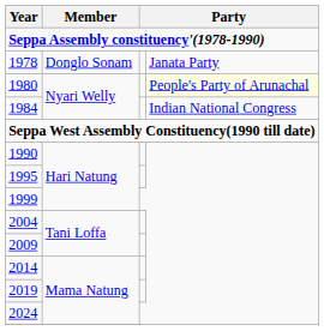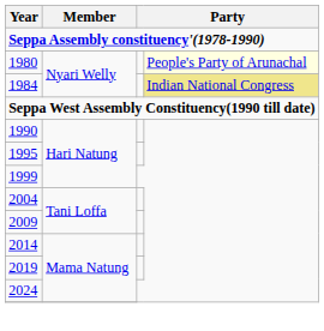 <table class="wikitable sortable">
 <tr>
 <th>Year</th>
 <th>Member</th>
 <th colspan="2">Party</th>
 </tr>
 <tr>
 <td colspan="4"><strong><a href='#'>Seppa Assembly constituency</a><strong><em>'(1978-1990)</strong></td>
 </tr>
 <tr>
-<td><a href='#'>1978</a></td>
-<td><a href='#'>Donglo Sonam</a></td>
-<td></td>
-<td><a href='#'>Janata Party</a></td>
-</tr>
-<tr>
 <td><a href='#'>1980</a></td>
 <td rowspan="2"><a href='#'>Nyari Welly</a></td>
 <td></td>
 <td style="background: lightyellow;"><a href='#'>People's Party of Arunachal</a></td>
 </tr>
 <tr>
 <td><a href='#'>1984</a></td>
 <td></td>
-<td><a href='#'>Indian National Congress</a></td>
+<td style="background: khaki;"><a href='#'>Indian National Congress</a></td>
 </tr>
 <tr>
 <td colspan="4"><strong>Seppa West Assembly Constituency(1990 till date)</strong></td>
 </tr>
 <tr>
 <td><a href='#'>1990</a></td>
 <td rowspan="3"><a href='#'>Hari Natung</a></td>
 <td></td>
 </tr>
 <tr>
 <td><a href='#'>1995</a></td>
 <td></td>
 </tr>
 <tr>
 <td><a href='#'>1999</a></td>
 </tr>
 <tr>
 <td><a href='#'>2004</a></td>
 <td rowspan="2"><a href='#'>Tani Loffa</a></td>
 <td></td>
 </tr>
 <tr>
 <td><a href='#'>2009</a></td>
 <td></td>
 </tr>
 <tr>
 <td><a href='#'>2014</a></td>
 <td rowspan=3><a href='#'>Mama Natung</a></td>
 <td></td>
 </tr>
 <tr>
 <td><a href='#'>2019</a></td>
 <td></td>
 </tr>
 <tr>
 <td><a href='#'>2024</a></td>
 </tr>
 <tr>
 </tr>
 </table>
